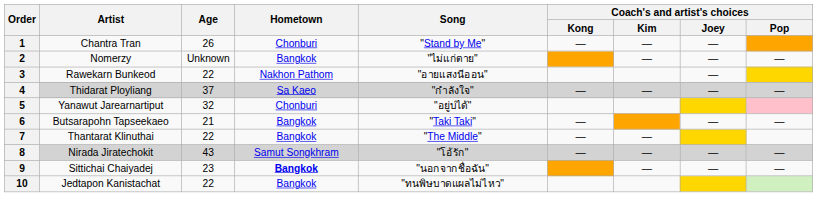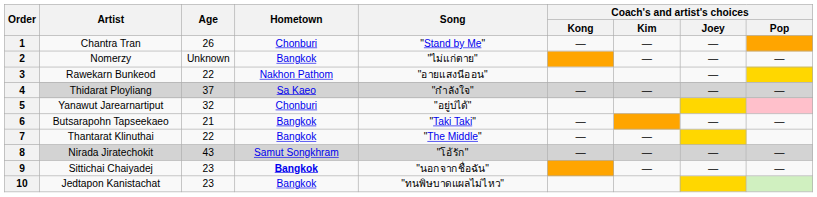 <table class="wikitable" style="text-align:center; line-height:17px; width:100%;">
 <tr>
 <th scope="col" rowspan="2" style="width:02%;">Order</th>
 <th scope="col" rowspan="2" style="width:15%;">Artist</th>
 <th scope="col" rowspan="2" style="width:04%;">Age</th>
 <th scope="col" rowspan="2" style="width:13%;">Hometown</th>
 <th scope="col" rowspan="2" style="width:20%;">Song</th>
 <th scope="col" colspan="4" style="width:30%;">Coach's and artist's choices</th>
 </tr>
 <tr>
 <th style="width:07%;">Kong</th>
 <th style="width:07%;">Kim</th>
 <th style="width:07%;">Joey</th>
 <th style="width:07%;">Pop</th>
 </tr>
 <tr>
 <th>1</th>
 <td>Chantra Tran</td>
 <td>26</td>
 <td><a href='#'>Chonburi</a></td>
 <td>"<a href='#'>Stand by Me</a>"</td>
 <td>—</td>
 <td>—</td>
 <td>—</td>
 <td style="background:orange;"></td>
 </tr>
 <tr>
 <th>2</th>
 <td>Nomerzy</td>
 <td>Unknown</td>
 <td><a href='#'>Bangkok</a></td>
 <td>"ไม่แก่ตาย"</td>
 <td style="background:orange;"></td>
 <td>—</td>
 <td>—</td>
 <td>—</td>
 </tr>
 <tr>
 <th>3</th>
 <td>Rawekarn Bunkeod</td>
 <td>22</td>
 <td><a href='#'>Nakhon Pathom</a></td>
 <td>"อายแสงนีออน"</td>
 <td></td>
 <td></td>
 <td>—</td>
 <td style="background:gold;"></td>
 </tr>
 <tr bgcolor=lightgrey>
 <th>4</th>
 <td>Thidarat Ployliang</td>
 <td>37</td>
 <td><a href='#'>Sa Kaeo</a></td>
 <td>"กำลังใจ"</td>
 <td>—</td>
 <td>—</td>
 <td>—</td>
 <td>—</td>
 </tr>
 <tr>
 <th>5</th>
 <td>Yanawut Jarearnartiput</td>
 <td>32</td>
 <td><a href='#'>Chonburi</a></td>
 <td>"อยู่บ่ได้"</td>
 <td></td>
 <td></td>
 <td style="background:gold;"></td>
 <td style="background:pink;"></td>
 </tr>
 <tr>
 <th>6</th>
 <td>Butsarapohn Tapseekaeo</td>
 <td>21</td>
 <td><a href='#'>Bangkok</a></td>
 <td>"<a href='#'>Taki Taki</a>"</td>
 <td>—</td>
 <td style="background:orange;"></td>
 <td>—</td>
 <td>—</td>
 </tr>
 <tr>
 <th>7</th>
 <td>Thantarat Klinuthai</td>
 <td>22</td>
 <td><a href='#'>Bangkok</a></td>
 <td>"<a href='#'>The Middle</a>"</td>
 <td>—</td>
 <td>—</td>
 <td style="background:gold;"></td>
 <td></td>
 </tr>
 <tr bgcolor=lightgrey>
 <th>8</th>
 <td>Nirada Jiratechokit</td>
 <td>43</td>
 <td><a href='#'>Samut Songkhram</a></td>
 <td>"โอ้รัก"</td>
 <td>—</td>
 <td>—</td>
 <td>—</td>
 <td>—</td>
 </tr>
 <tr>
 <th>9</th>
 <td>Sittichai Chaiyadej</td>
 <td>23</td>
 <td><strong><a href='#'>Bangkok</a></strong></td>
 <td>"นอกจากชื่อฉัน"</td>
 <td style="background:orange;"></td>
 <td>—</td>
 <td>—</td>
 <td>—</td>
 </tr>
 <tr>
 <th>10</th>
 <td>Jedtapon Kanistachat</td>
-<td>22</td>
+<td>23</td>
 <td><a href='#'>Bangkok</a></td>
 <td>"ทนพิษบาดแผลไม่ไหว"</td>
 <td></td>
 <td></td>
 <td style="background:gold;"></td>
 <td style="background:#d0f0c0;"></td>
 </tr>
 </table>
